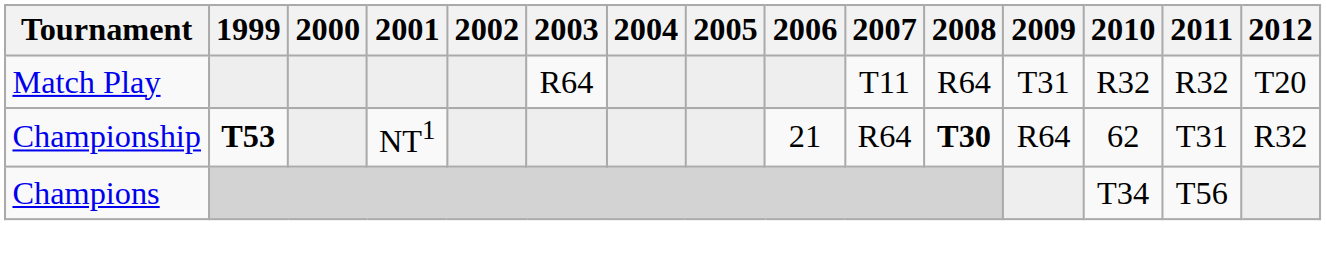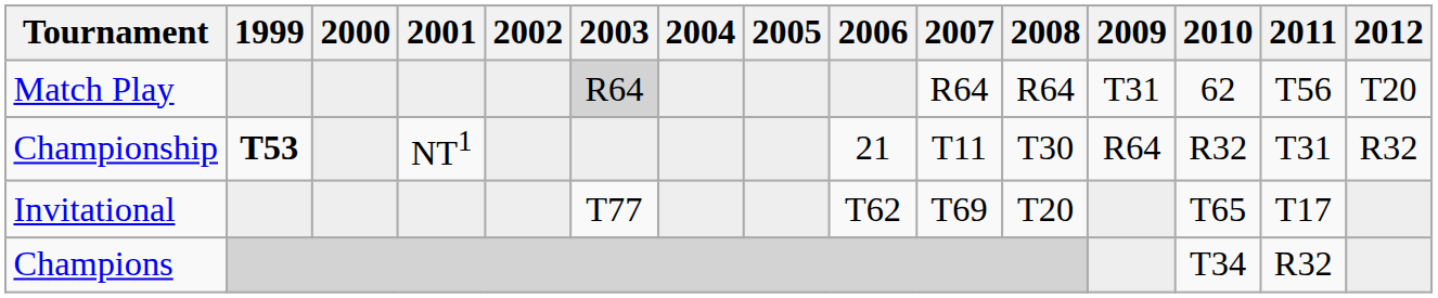 <table class="wikitable" style="text-align:center;">
 <tr>
 <th>Tournament</th>
 <th>1999</th>
 <th>2000</th>
 <th>2001</th>
 <th>2002</th>
 <th>2003</th>
 <th>2004</th>
 <th>2005</th>
 <th>2006</th>
 <th>2007</th>
 <th>2008</th>
 <th>2009</th>
 <th>2010</th>
 <th>2011</th>
 <th>2012</th>
 </tr>
 <tr>
 <td align="left"><a href='#'>Match Play</a></td>
 <td style="background:#eeeeee;"></td>
 <td style="background:#eeeeee;"></td>
 <td style="background:#eeeeee;"></td>
 <td style="background:#eeeeee;"></td>
-<td>R64</td>
+<td style="background: lightgrey;">R64</td>
 <td style="background:#eeeeee;"></td>
 <td style="background:#eeeeee;"></td>
 <td style="background:#eeeeee;"></td>
-<td>T11</td>
+<td>R64</td>
 <td>R64</td>
 <td>T31</td>
-<td>R32</td>
-<td>R32</td>
+<td>62</td>
+<td>T56</td>
 <td>T20</td>
 </tr>
 <tr>
 <td align="left"><a href='#'>Championship</a></td>
 <td><strong>T53</strong></td>
 <td style="background:#eeeeee;"></td>
 <td>NT<sup>1</sup></td>
 <td style="background:#eeeeee;"></td>
 <td style="background:#eeeeee;"></td>
 <td style="background:#eeeeee;"></td>
 <td style="background:#eeeeee;"></td>
 <td>21</td>
+<td>T11</td>
+<td>T30</td>
 <td>R64</td>
-<td><strong>T30</strong></td>
-<td>R64</td>
-<td>62</td>
+<td>R32</td>
 <td>T31</td>
 <td>R32</td>
+</tr>
+<tr>
+<td align="left"><a href='#'>Invitational</a></td>
+<td style="background:#eeeeee;"></td>
+<td style="background:#eeeeee;"></td>
+<td style="background:#eeeeee;"></td>
+<td style="background:#eeeeee;"></td>
+<td>T77</td>
+<td style="background:#eeeeee;"></td>
+<td style="background:#eeeeee;"></td>
+<td>T62</td>
+<td>T69</td>
+<td>T20</td>
+<td style="background:#eeeeee;"></td>
+<td>T65</td>
+<td>T17</td>
+<td style="background:#eeeeee;"></td>
 </tr>
 <tr>
 <td align="left"><a href='#'>Champions</a></td>
 <td colspan=10 style="background:#D3D3D3;"></td>
 <td style="background:#eeeeee;"></td>
 <td>T34</td>
-<td>T56</td>
+<td>R32</td>
 <td style="background:#eeeeee;"></td>
 </tr>
 </table>
